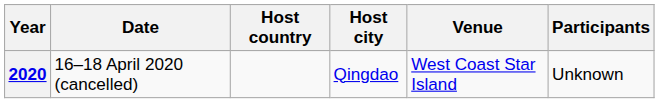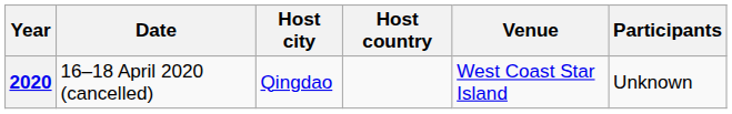 <table class="wikitable sortable">
 <tr>
 <th>Year</th>
 <th>Date</th>
+<th>Host city</th>
 <th>Host country</th>
-<th>Host city</th>
 <th>Venue</th>
 <th>Participants</th>
 </tr>
 <tr>
 <th><a href='#'>2020</a></th>
 <td>16–18 April 2020 (cancelled)</td>
+<td><a href='#'>Qingdao</a></td>
 <td></td>
-<td><a href='#'>Qingdao</a></td>
 <td><a href='#'>West Coast Star Island</a></td>
 <td>Unknown</td>
 </tr>
 </table>
